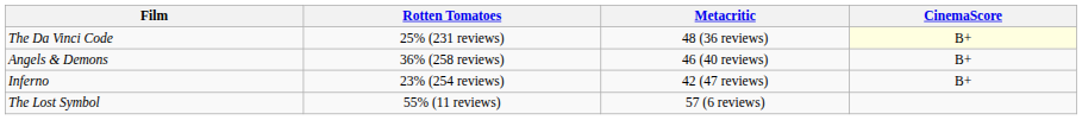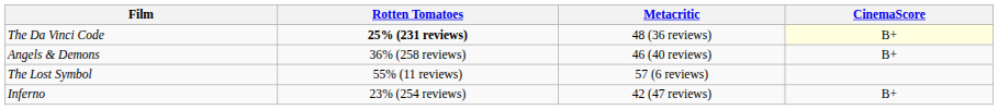 <table class="wikitable sortable" width=99% border="1" style="text-align: center;">
 <tr>
 <th>Film</th>
 <th><a href='#'>Rotten Tomatoes</a></th>
 <th><a href='#'>Metacritic</a></th>
 <th><a href='#'>CinemaScore</a></th>
 </tr>
 <tr>
 <td style="text-align: left;"><em>The Da Vinci Code</em></td>
-<td>25% (231 reviews)</td>
+<td><strong>25% (231 reviews)</strong></td>
 <td>48 (36 reviews)</td>
 <td style="background: lightyellow;">B+</td>
 </tr>
 <tr>
 <td style="text-align: left;"><em>Angels & Demons</em></td>
 <td>36% (258 reviews)</td>
 <td>46 (40 reviews)</td>
 <td>B+</td>
 </tr>
 <tr>
+<td style="text-align: left;"><em>The Lost Symbol</em></td>
+<td>55% (11 reviews)</td>
+<td>57 (6 reviews)</td>
+<td></td>
+</tr>
+<tr>
 <td style="text-align: left;"><em>Inferno</em></td>
 <td>23% (254 reviews)</td>
 <td>42 (47 reviews)</td>
 <td>B+</td>
 </tr>
-<tr>
-<td style="text-align: left;"><em>The Lost Symbol</em></td>
-<td>55% (11 reviews)</td>
-<td>57 (6 reviews)</td>
-<td></td>
-</tr>
 </table>
